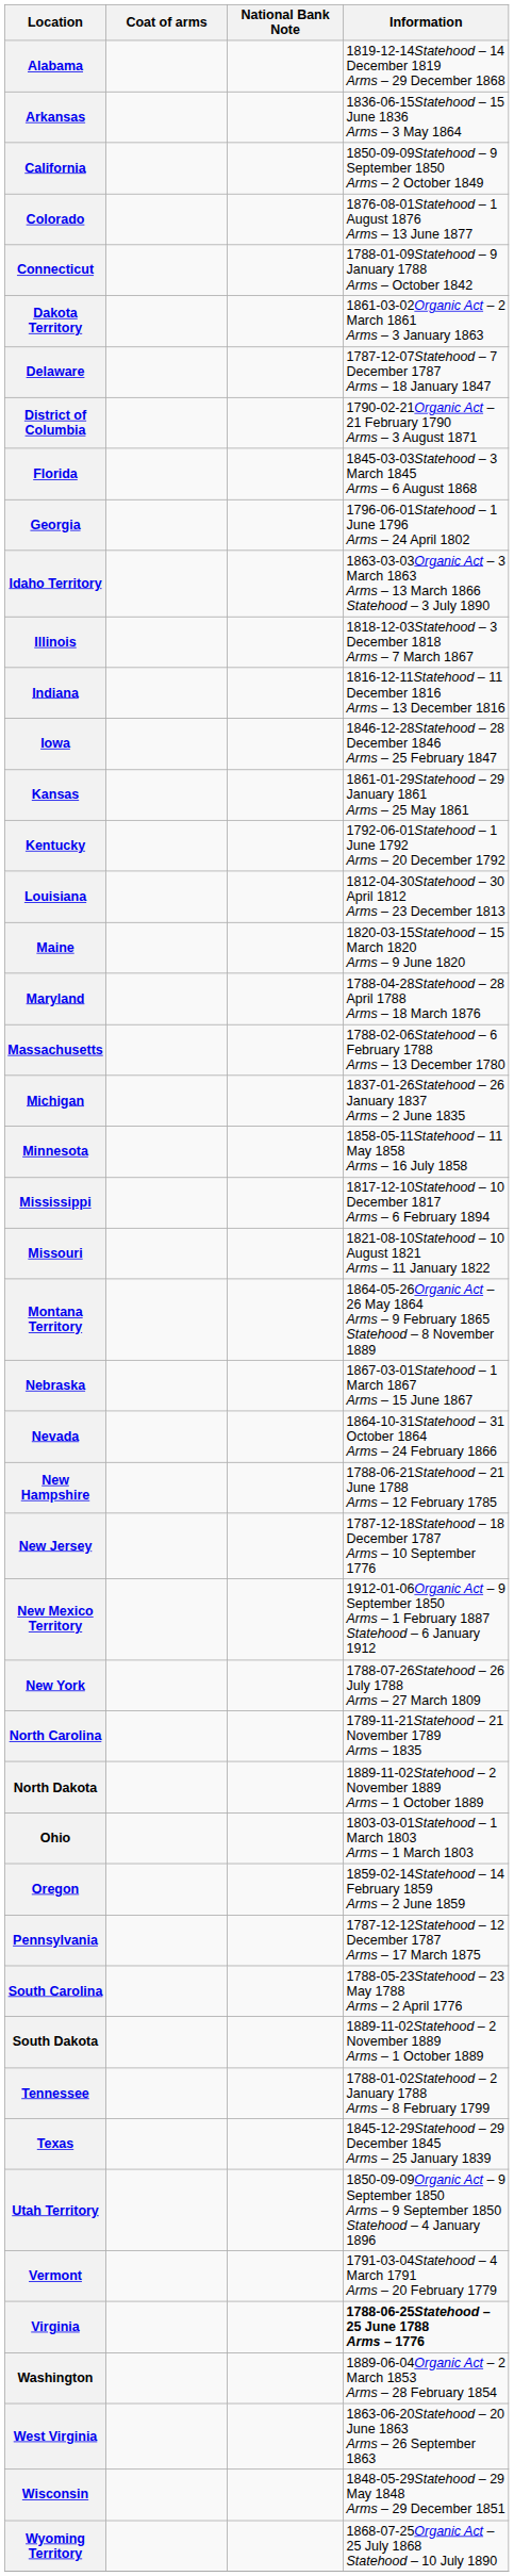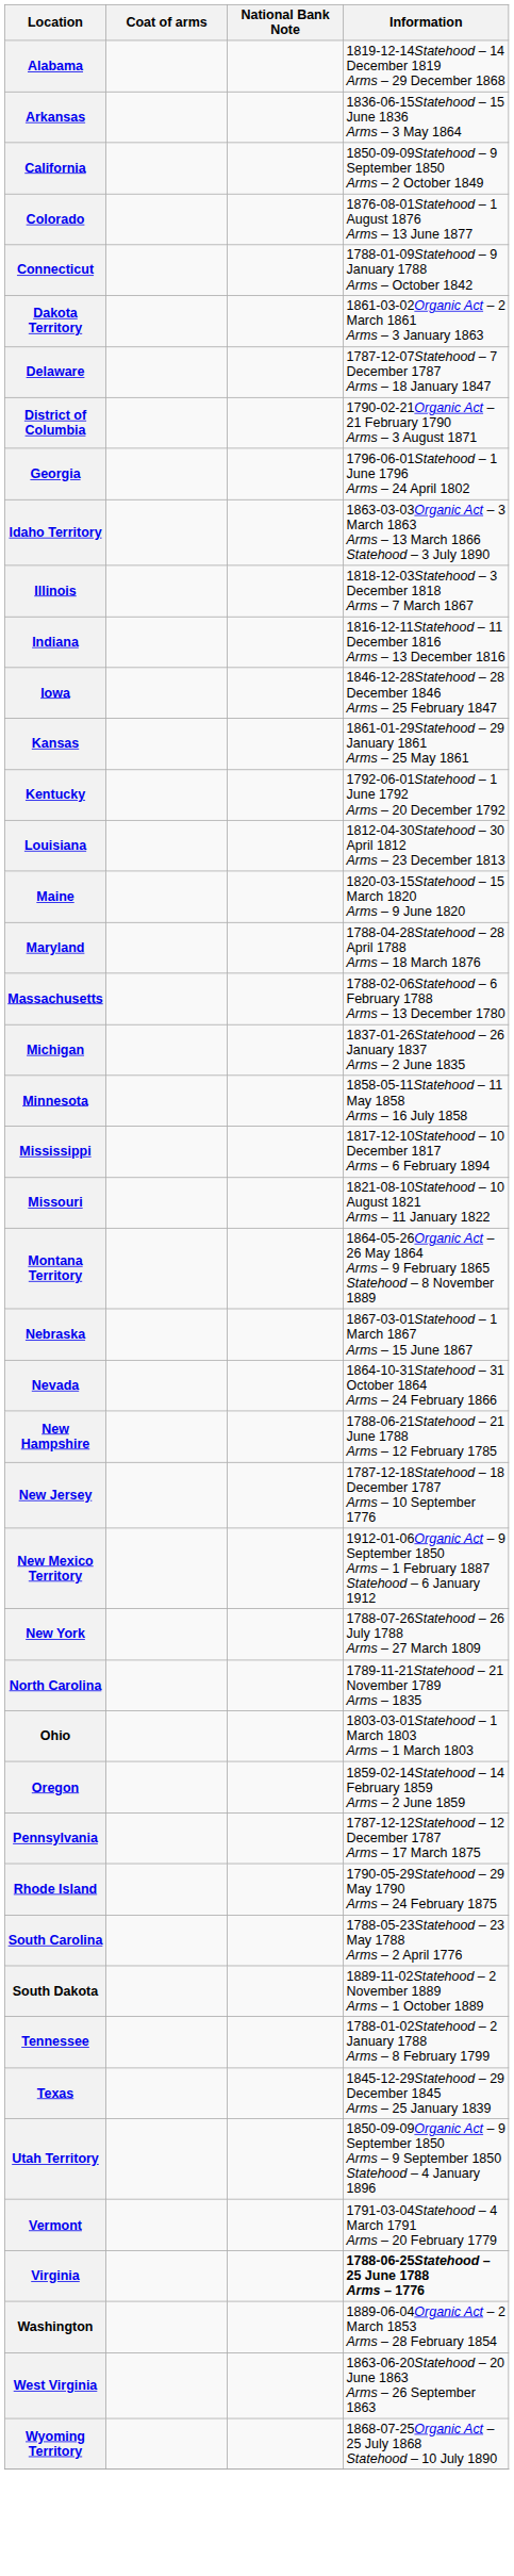 <table class="wikitable sortable">
 <tr>
 <th scope="col" style="width:30px;">Location</th>
 <th scope="col" style="width:200px;" class="unsortable">Coat of arms</th>
 <th scope="col" style="width:175px;" class="unsortable">National Bank Note</th>
 <th scope="col" style="width:250px;">Information</th>
 </tr>
 <tr>
 <th scope="row"><a href='#'>Alabama</a></th>
 <td></td>
 <td></td>
 <td><span>1819-12-14</span><em>Statehood</em> – 14 December 1819<br><em>Arms</em> – 29 December 1868</td>
 </tr>
 <tr>
 <th scope="row"><a href='#'>Arkansas</a></th>
 <td></td>
 <td></td>
 <td><span>1836-06-15</span><em>Statehood</em> – 15 June 1836<br><em>Arms</em> – 3 May 1864</td>
 </tr>
 <tr>
 <th scope="row"><a href='#'>California</a></th>
 <td></td>
 <td></td>
 <td><span>1850-09-09</span><em>Statehood</em> – 9 September 1850<br><em>Arms</em> – 2 October 1849</td>
 </tr>
 <tr>
 <th scope="row"><a href='#'>Colorado</a></th>
 <td></td>
 <td></td>
 <td><span>1876-08-01</span><em>Statehood</em> – 1 August 1876<br><em>Arms</em> – 13 June 1877</td>
 </tr>
 <tr>
 <th scope="row"><a href='#'>Connecticut</a></th>
 <td></td>
 <td></td>
 <td><span>1788-01-09</span><em>Statehood</em> – 9 January 1788<br><em>Arms</em> – October 1842</td>
 </tr>
 <tr>
 <th scope="row"><a href='#'>Dakota Territory</a></th>
 <td></td>
 <td></td>
 <td><span>1861-03-02</span><em><a href='#'>Organic Act</a></em> – 2 March 1861<br><em>Arms</em> – 3 January 1863</td>
 </tr>
 <tr>
 <th scope="row"><a href='#'>Delaware</a></th>
 <td></td>
 <td></td>
 <td><span>1787-12-07</span><em>Statehood</em> – 7 December 1787<br><em>Arms</em> – 18 January 1847</td>
 </tr>
 <tr>
 <th scope="row"><a href='#'>District of Columbia</a></th>
 <td></td>
 <td></td>
 <td><span>1790-02-21</span><em><a href='#'>Organic Act</a></em> – 21 February 1790<br><em>Arms</em> – 3 August 1871</td>
-</tr>
-<tr>
-<th scope="row"><a href='#'>Florida</a></th>
-<td></td>
-<td></td>
-<td><span>1845-03-03</span><em>Statehood</em> – 3 March 1845<br><em>Arms</em> – 6 August 1868</td>
 </tr>
 <tr>
 <th scope="row"><a href='#'>Georgia</a></th>
 <td></td>
 <td></td>
 <td><span>1796-06-01</span><em>Statehood</em> – 1 June 1796<br><em>Arms</em> – 24 April 1802</td>
 </tr>
 <tr>
 <th scope="row"><a href='#'>Idaho Territory</a></th>
 <td></td>
 <td></td>
 <td><span>1863-03-03</span><em><a href='#'>Organic Act</a></em> – 3 March 1863<br><em>Arms</em> – 13 March 1866<br><em>Statehood</em> – 3 July 1890</td>
 </tr>
 <tr>
 <th scope="row"><a href='#'>Illinois</a></th>
 <td></td>
 <td></td>
 <td><span>1818-12-03</span><em>Statehood</em> – 3 December 1818<br><em>Arms</em> – 7 March 1867</td>
 </tr>
 <tr>
 <th scope="row"><a href='#'>Indiana</a></th>
 <td></td>
 <td></td>
 <td><span>1816-12-11</span><em>Statehood</em> – 11 December 1816<br><em>Arms</em> – 13 December 1816</td>
 </tr>
 <tr>
 <th scope="row"><a href='#'>Iowa</a></th>
 <td></td>
 <td></td>
 <td><span>1846-12-28</span><em>Statehood</em> – 28 December 1846<br><em>Arms</em> – 25 February 1847</td>
 </tr>
 <tr>
 <th scope="row"><a href='#'>Kansas</a></th>
 <td></td>
 <td></td>
 <td><span>1861-01-29</span><em>Statehood</em> – 29 January 1861<br><em>Arms</em> – 25 May 1861</td>
 </tr>
 <tr>
 <th scope="row"><a href='#'>Kentucky</a></th>
 <td></td>
 <td></td>
 <td><span>1792-06-01</span><em>Statehood</em> – 1 June 1792<br><em>Arms</em> – 20 December 1792</td>
 </tr>
 <tr>
 <th scope="row"><a href='#'>Louisiana</a></th>
 <td></td>
 <td></td>
 <td><span>1812-04-30</span><em>Statehood</em> – 30 April 1812<br><em>Arms</em> – 23 December 1813</td>
 </tr>
 <tr>
 <th scope="row"><a href='#'>Maine</a></th>
 <td></td>
 <td></td>
 <td><span>1820-03-15</span><em>Statehood</em> – 15 March 1820<br><em>Arms</em> – 9 June 1820</td>
 </tr>
 <tr>
 <th scope="row"><a href='#'>Maryland</a></th>
 <td></td>
 <td></td>
 <td><span>1788-04-28</span><em>Statehood</em> – 28 April 1788<br><em>Arms</em> – 18 March 1876</td>
 </tr>
 <tr>
 <th scope="row"><a href='#'>Massachusetts</a></th>
 <td></td>
 <td></td>
 <td><span>1788-02-06</span><em>Statehood</em> – 6 February 1788<br><em>Arms</em> – 13 December 1780</td>
 </tr>
 <tr>
 <th scope="row"><a href='#'>Michigan</a></th>
 <td></td>
 <td></td>
 <td><span>1837-01-26</span><em>Statehood</em> – 26 January 1837<br><em>Arms</em> – 2 June 1835</td>
 </tr>
 <tr>
 <th scope="row"><a href='#'>Minnesota</a></th>
 <td></td>
 <td></td>
 <td><span>1858-05-11</span><em>Statehood</em> – 11 May 1858<br><em>Arms</em> – 16 July 1858</td>
 </tr>
 <tr>
 <th scope="row"><a href='#'>Mississippi</a></th>
 <td></td>
 <td></td>
 <td><span>1817-12-10</span><em>Statehood</em> – 10 December 1817<br><em>Arms</em> – 6 February 1894</td>
 </tr>
 <tr>
 <th scope="row"><a href='#'>Missouri</a></th>
 <td></td>
 <td></td>
 <td><span>1821-08-10</span><em>Statehood</em> – 10 August 1821<br><em>Arms</em> – 11 January 1822</td>
 </tr>
 <tr>
 <th scope="row"><a href='#'>Montana Territory</a></th>
 <td></td>
 <td></td>
 <td><span>1864-05-26</span><em><a href='#'>Organic Act</a></em> – 26 May 1864<br><em>Arms</em> – 9 February 1865<br><em>Statehood</em> – 8 November 1889</td>
 </tr>
 <tr>
 <th scope="row"><a href='#'>Nebraska</a></th>
 <td></td>
 <td></td>
 <td><span>1867-03-01</span><em>Statehood</em> – 1 March 1867<br><em>Arms</em> –  15 June 1867</td>
 </tr>
 <tr>
 <th scope="row"><a href='#'>Nevada</a></th>
 <td></td>
 <td></td>
 <td><span>1864-10-31</span><em>Statehood</em> – 31 October 1864<br><em>Arms</em> – 24 February 1866</td>
 </tr>
 <tr>
 <th scope="row"><a href='#'>New Hampshire</a></th>
 <td></td>
 <td></td>
 <td><span>1788-06-21</span><em>Statehood</em> – 21 June 1788<br><em>Arms</em> – 12 February 1785</td>
 </tr>
 <tr>
 <th scope="row"><a href='#'>New Jersey</a></th>
 <td></td>
 <td></td>
 <td><span>1787-12-18</span><em>Statehood</em> – 18 December 1787<br><em>Arms</em> – 10 September 1776</td>
 </tr>
 <tr>
 <th scope="row"><a href='#'>New Mexico Territory</a></th>
 <td></td>
 <td></td>
 <td><span>1912-01-06</span><em><a href='#'>Organic Act</a></em> – 9 September 1850<br><em>Arms</em> – 1 February 1887<br><em>Statehood</em> – 6 January 1912</td>
 </tr>
 <tr>
 <th scope="row"><a href='#'>New York</a></th>
 <td></td>
 <td></td>
 <td><span>1788-07-26</span><em>Statehood</em> – 26 July 1788<br><em>Arms</em> – 27 March 1809</td>
 </tr>
 <tr>
 <th scope="row"><a href='#'>North Carolina</a></th>
 <td></td>
 <td></td>
 <td><span>1789-11-21</span><em>Statehood</em> – 21 November 1789<br><em>Arms</em> – 1835</td>
 </tr>
 <tr>
-<th scope="row">North Dakota</th>
-<td></td>
-<td></td>
-<td><span>1889-11-02</span><em>Statehood</em> – 2 November 1889<br><em>Arms</em> – 1 October 1889</td>
-</tr>
-<tr>
 <th scope="row">Ohio</th>
 <td></td>
 <td></td>
 <td><span>1803-03-01</span><em>Statehood</em> – 1 March 1803<br><em>Arms</em> – 1 March 1803</td>
 </tr>
 <tr>
 <th scope="row"><a href='#'>Oregon</a></th>
 <td></td>
 <td></td>
 <td><span>1859-02-14</span><em>Statehood</em> – 14 February 1859<br><em>Arms</em> – 2 June 1859</td>
 </tr>
 <tr>
 <th scope="row"><a href='#'>Pennsylvania</a></th>
 <td></td>
 <td></td>
 <td><span>1787-12-12</span><em>Statehood</em> – 12 December 1787<br><em>Arms</em> – 17 March 1875    </td>
+</tr>
+<tr>
+<th scope="row"><a href='#'>Rhode Island</a></th>
+<td></td>
+<td></td>
+<td><span>1790-05-29</span><em>Statehood</em> – 29 May 1790<br><em>Arms</em> – 24 February 1875</td>
 </tr>
 <tr>
 <th scope="row"><a href='#'>South Carolina</a></th>
 <td></td>
 <td></td>
 <td><span>1788-05-23</span><em>Statehood</em> – 23 May 1788<br><em>Arms</em> – 2 April 1776</td>
 </tr>
 <tr>
 <th scope="row">South Dakota</th>
 <td></td>
 <td></td>
 <td><span>1889-11-02</span><em>Statehood</em> – 2 November 1889<br><em>Arms</em> – 1 October 1889</td>
 </tr>
 <tr>
 <th scope="row"><a href='#'>Tennessee</a></th>
 <td></td>
 <td></td>
 <td><span>1788-01-02</span><em>Statehood</em> – 2 January 1788<br><em>Arms</em> – 8 February 1799</td>
 </tr>
 <tr>
 <th scope="row"><a href='#'>Texas</a></th>
 <td></td>
 <td></td>
 <td><span>1845-12-29</span><em>Statehood</em> – 29 December 1845<br><em>Arms</em> – 25 January 1839</td>
 </tr>
 <tr>
 <th scope="row"><a href='#'>Utah Territory</a></th>
 <td></td>
 <td></td>
 <td><span>1850-09-09</span><em><a href='#'>Organic Act</a></em> – 9 September 1850<br><em>Arms</em> – 9 September 1850<br><em>Statehood</em> – 4 January 1896</td>
 </tr>
 <tr>
 <th scope="row"><a href='#'>Vermont</a></th>
 <td></td>
 <td></td>
 <td><span>1791-03-04</span><em>Statehood</em> – 4 March 1791<br><em>Arms</em> – 20 February 1779</td>
 </tr>
 <tr>
 <th scope="row"><a href='#'>Virginia</a></th>
 <td></td>
 <td></td>
 <td><strong><span>1788-06-25</span><em>Statehood</em> – 25 June 1788<br><em>Arms</em> – 1776</strong></td>
 </tr>
 <tr>
 <th scope="row">Washington</th>
 <td></td>
 <td></td>
 <td><span>1889-06-04</span><em><a href='#'>Organic Act</a></em> – 2 March 1853<br><em>Arms</em> – 28 February 1854</td>
 </tr>
 <tr>
 <th scope="row"><a href='#'>West Virginia</a></th>
 <td></td>
 <td></td>
 <td><span>1863-06-20</span><em>Statehood</em> – 20 June 1863<br><em>Arms</em> – 26 September 1863</td>
 </tr>
 <tr>
-<th scope="row"><a href='#'>Wisconsin</a></th>
-<td></td>
-<td></td>
-<td><span>1848-05-29</span><em>Statehood</em> – 29 May 1848<br><em>Arms</em> – 29 December 1851</td>
-</tr>
-<tr>
 <th scope="row"><a href='#'>Wyoming Territory</a></th>
 <td></td>
 <td></td>
 <td><span>1868-07-25</span><em><a href='#'>Organic Act</a></em> – 25 July 1868<br><em>Statehood</em> – 10 July 1890</td>
 </tr>
 <tr>
 </tr>
 </table>
